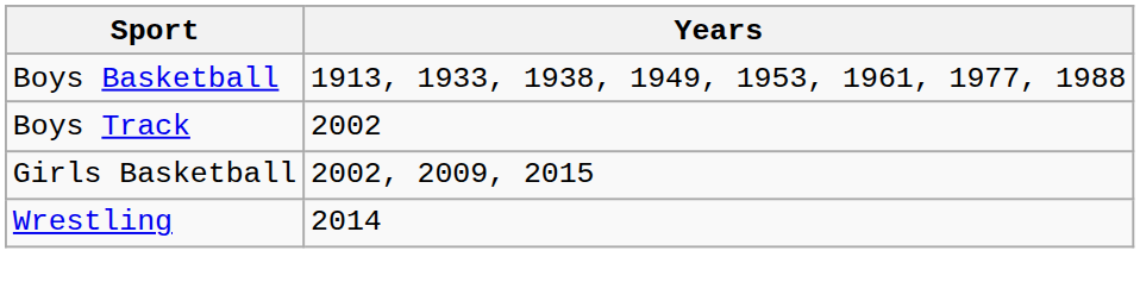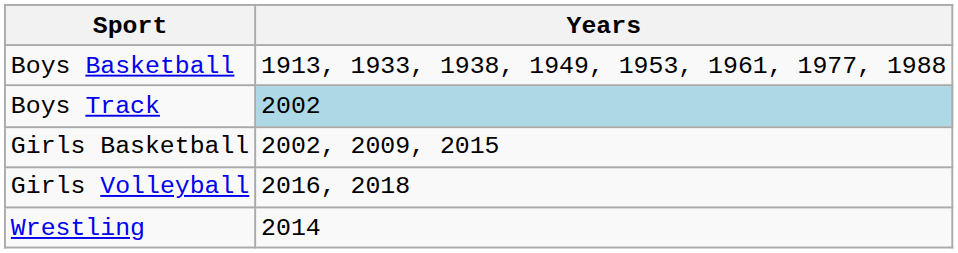 <table class="wikitable">
 <tr>
 <th>Sport</th>
 <th>Years</th>
 </tr>
 <tr>
 <td>Boys <a href='#'>Basketball</a></td>
 <td>1913, 1933, 1938, 1949, 1953, 1961, 1977, 1988</td>
 </tr>
 <tr>
 <td>Boys <a href='#'>Track</a></td>
-<td>2002</td>
+<td style="background: lightblue;">2002</td>
 </tr>
 <tr>
 <td>Girls Basketball</td>
 <td>2002, 2009, 2015</td>
 </tr>
 <tr>
+<td>Girls <a href='#'>Volleyball</a></td>
+<td>2016, 2018</td>
+</tr>
+<tr>
 <td><a href='#'>Wrestling</a></td>
 <td>2014</td>
 </tr>
 </table>
